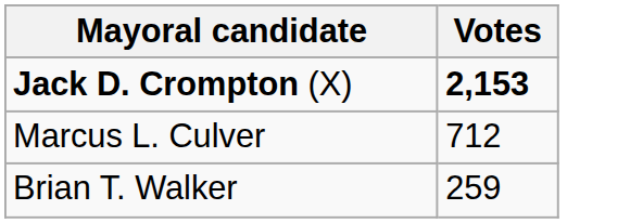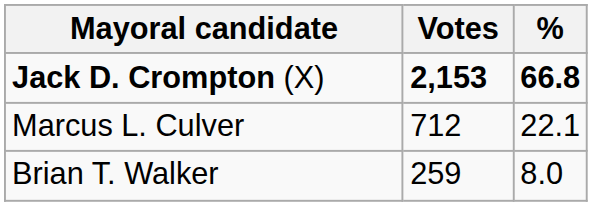 <table class="wikitable">
 <tr>
 <th width="200px">Mayoral candidate</th>
 <th width="50px">Votes</th>
+<th width="30px">%</th>
 </tr>
 <tr>
 <td><strong>Jack D. Crompton</strong> (X) </td>
 <td><strong>2,153</strong></td>
+<td><strong>66.8</strong></td>
 </tr>
 <tr>
 <td>Marcus L. Culver</td>
 <td>712</td>
+<td>22.1</td>
 </tr>
 <tr>
 <td>Brian T. Walker</td>
 <td>259</td>
+<td>8.0</td>
 </tr>
 </table>
